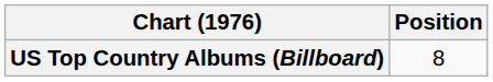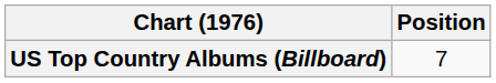 <table class="wikitable plainrowheaders" style="text-align:center">
 <tr>
 <th scope="col">Chart (1976)</th>
 <th scope="col">Position</th>
 </tr>
 <tr>
 <th scope="row">US Top Country Albums (<em>Billboard</em>)</th>
-<td>8</td>
+<td>7</td>
 </tr>
 </table>
